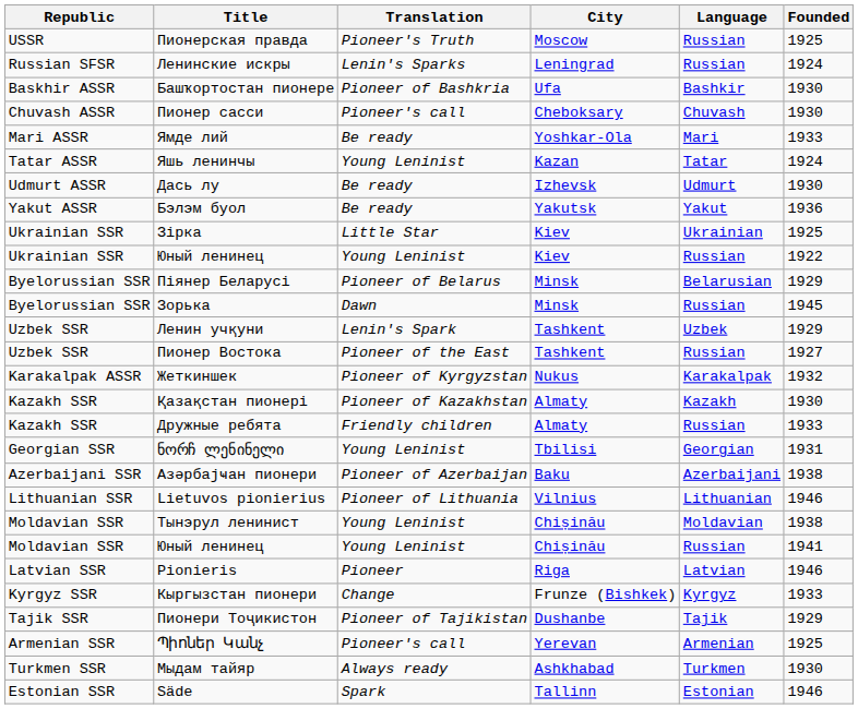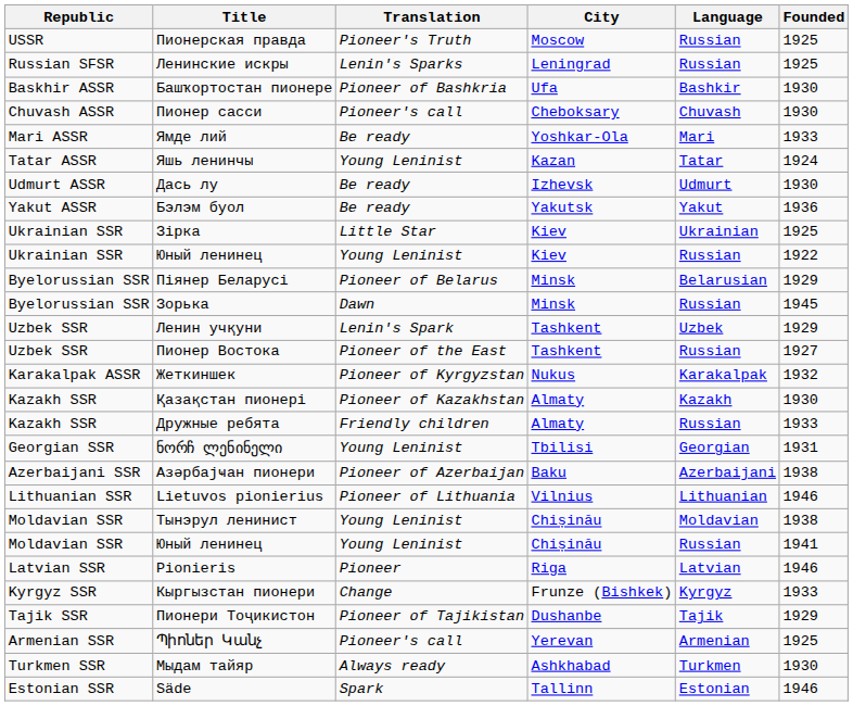 <table class="wikitable sortable">
 <tr>
 <th>Republic</th>
 <th>Title</th>
 <th>Translation</th>
 <th>City</th>
 <th>Language</th>
 <th>Founded</th>
 </tr>
 <tr>
 <td>USSR</td>
 <td>Пионерская правда</td>
 <td><em>Pioneer's Truth</em></td>
 <td><a href='#'>Moscow</a></td>
 <td><a href='#'>Russian</a></td>
 <td>1925</td>
 </tr>
 <tr>
 <td>Russian SFSR</td>
 <td>Ленинские искры</td>
 <td><em>Lenin's Sparks</em></td>
 <td><a href='#'>Leningrad</a></td>
 <td><a href='#'>Russian</a></td>
-<td>1924</td>
+<td>1925</td>
 </tr>
 <tr>
 <td>Baskhir ASSR</td>
 <td>Башҡортостан пионере</td>
 <td><em>Pioneer of Bashkria</em></td>
 <td><a href='#'>Ufa</a></td>
 <td><a href='#'>Bashkir</a></td>
 <td>1930</td>
 </tr>
 <tr>
 <td>Chuvash ASSR</td>
 <td>Пионер сасси</td>
 <td><em>Pioneer's call</em></td>
 <td><a href='#'>Cheboksary</a></td>
 <td><a href='#'>Chuvash</a></td>
 <td>1930</td>
 </tr>
 <tr>
 <td>Mari ASSR</td>
 <td>Ямде лий</td>
 <td><em>Be ready</em></td>
 <td><a href='#'>Yoshkar-Ola</a></td>
 <td><a href='#'>Mari</a></td>
 <td>1933</td>
 </tr>
 <tr>
 <td>Tatar ASSR</td>
 <td>Яшь ленинчы</td>
 <td><em>Young Leninist</em></td>
 <td><a href='#'>Kazan</a></td>
 <td><a href='#'>Tatar</a></td>
 <td>1924</td>
 </tr>
 <tr>
 <td>Udmurt ASSR</td>
 <td>Дась лу</td>
 <td><em>Be ready</em></td>
 <td><a href='#'>Izhevsk</a></td>
 <td><a href='#'>Udmurt</a></td>
 <td>1930</td>
 </tr>
 <tr>
 <td>Yakut ASSR</td>
 <td>Бэлэм буол</td>
 <td><em>Be ready</em></td>
 <td><a href='#'>Yakutsk</a></td>
 <td><a href='#'>Yakut</a></td>
 <td>1936</td>
 </tr>
 <tr>
 <td>Ukrainian SSR</td>
 <td>Зірка</td>
 <td><em>Little Star</em></td>
 <td><a href='#'>Kiev</a></td>
 <td><a href='#'>Ukrainian</a></td>
 <td>1925</td>
 </tr>
 <tr>
 <td>Ukrainian SSR</td>
 <td>Юный ленинец</td>
 <td><em>Young Leninist</em></td>
 <td><a href='#'>Kiev</a></td>
 <td><a href='#'>Russian</a></td>
 <td>1922</td>
 </tr>
 <tr>
 <td>Byelorussian SSR</td>
 <td>Піянер Беларусі</td>
 <td><em>Pioneer of Belarus</em></td>
 <td><a href='#'>Minsk</a></td>
 <td><a href='#'>Belarusian</a></td>
 <td>1929</td>
 </tr>
 <tr>
 <td>Byelorussian SSR</td>
 <td>Зорька</td>
 <td><em>Dawn</em></td>
 <td><a href='#'>Minsk</a></td>
 <td><a href='#'>Russian</a></td>
 <td>1945</td>
 </tr>
 <tr>
 <td>Uzbek SSR</td>
 <td>Ленин учқуни</td>
 <td><em>Lenin's Spark</em></td>
 <td><a href='#'>Tashkent</a></td>
 <td><a href='#'>Uzbek</a></td>
 <td>1929</td>
 </tr>
 <tr>
 <td>Uzbek SSR</td>
 <td>Пионер Востока</td>
 <td><em>Pioneer of the East</em></td>
 <td><a href='#'>Tashkent</a></td>
 <td><a href='#'>Russian</a></td>
 <td>1927</td>
 </tr>
 <tr>
 <td>Karakalpak ASSR</td>
 <td>Жеткиншек</td>
 <td><em>Pioneer of Kyrgyzstan</em></td>
 <td><a href='#'>Nukus</a></td>
 <td><a href='#'>Karakalpak</a></td>
 <td>1932</td>
 </tr>
 <tr>
 <td>Kazakh SSR</td>
 <td>Қазақстан пионерi</td>
 <td><em>Pioneer of Kazakhstan</em></td>
 <td><a href='#'>Almaty</a></td>
 <td><a href='#'>Kazakh</a></td>
 <td>1930</td>
 </tr>
 <tr>
 <td>Kazakh SSR</td>
 <td>Дружные ребята</td>
 <td><em>Friendly children</em></td>
 <td><a href='#'>Almaty</a></td>
 <td><a href='#'>Russian</a></td>
 <td>1933</td>
 </tr>
 <tr>
 <td>Georgian SSR</td>
 <td>ნორჩ ლენინელი</td>
 <td><em>Young Leninist</em></td>
 <td><a href='#'>Tbilisi</a></td>
 <td><a href='#'>Georgian</a></td>
 <td>1931</td>
 </tr>
 <tr>
 <td>Azerbaijani SSR</td>
 <td>Азәрбајҹан пионери</td>
 <td><em>Pioneer of Azerbaijan</em></td>
 <td><a href='#'>Baku</a></td>
 <td><a href='#'>Azerbaijani</a></td>
 <td>1938</td>
 </tr>
 <tr>
 <td>Lithuanian SSR</td>
 <td>Lietuvos pionierius</td>
 <td><em>Pioneer of Lithuania</em></td>
 <td><a href='#'>Vilnius</a></td>
 <td><a href='#'>Lithuanian</a></td>
 <td>1946</td>
 </tr>
 <tr>
 <td>Moldavian SSR</td>
 <td>Тынэрул ленинист</td>
 <td><em>Young Leninist</em></td>
 <td><a href='#'>Chișinău</a></td>
 <td><a href='#'>Moldavian</a></td>
 <td>1938</td>
 </tr>
 <tr>
 <td>Moldavian SSR</td>
 <td>Юный ленинец</td>
 <td><em>Young Leninist</em></td>
 <td><a href='#'>Chișinău</a></td>
 <td><a href='#'>Russian</a></td>
 <td>1941</td>
 </tr>
 <tr>
 <td>Latvian SSR</td>
 <td>Pionieris</td>
 <td><em>Pioneer</em></td>
 <td><a href='#'>Riga</a></td>
 <td><a href='#'>Latvian</a></td>
 <td>1946</td>
 </tr>
 <tr>
 <td>Kyrgyz SSR</td>
 <td>Кыргызстан пионери</td>
 <td><em>Change</em></td>
 <td>Frunze (<a href='#'>Bishkek</a>)</td>
 <td><a href='#'>Kyrgyz</a></td>
 <td>1933</td>
 </tr>
 <tr>
 <td>Tajik SSR</td>
 <td>Пионери Тоҷикистон</td>
 <td><em>Pioneer of Tajikistan</em></td>
 <td><a href='#'>Dushanbe</a></td>
 <td><a href='#'>Tajik</a></td>
 <td>1929</td>
 </tr>
 <tr>
 <td>Armenian SSR</td>
 <td>Պիոներ Կանչ</td>
 <td><em>Pioneer's call</em></td>
 <td><a href='#'>Yerevan</a></td>
 <td><a href='#'>Armenian</a></td>
 <td>1925</td>
 </tr>
 <tr>
 <td>Turkmen SSR</td>
 <td>Мыдам тайяр</td>
 <td><em>Always ready</em></td>
 <td><a href='#'>Ashkhabad</a></td>
 <td><a href='#'>Turkmen</a></td>
 <td>1930</td>
 </tr>
 <tr>
 <td>Estonian SSR</td>
 <td>Säde</td>
 <td><em>Spark</em></td>
 <td><a href='#'>Tallinn</a></td>
 <td><a href='#'>Estonian</a></td>
 <td>1946</td>
 </tr>
 </table>
